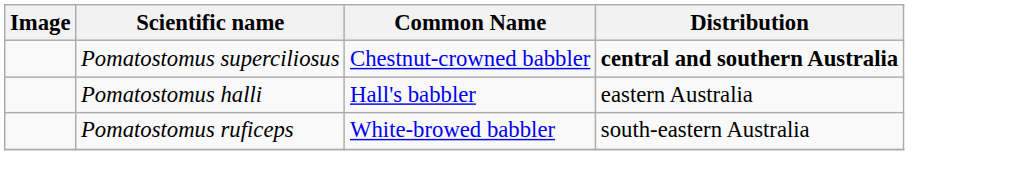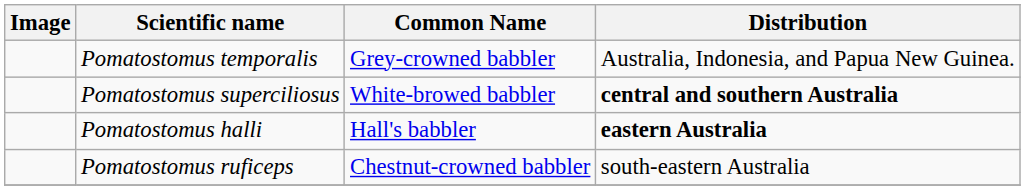 <table class="wikitable">
 <tr>
 <th>Image</th>
 <th>Scientific name</th>
 <th>Common Name</th>
 <th>Distribution</th>
 </tr>
 <tr>
 <td></td>
+<td><em>Pomatostomus temporalis</em></td>
+<td><a href='#'>Grey-crowned babbler</a></td>
+<td>Australia, Indonesia, and Papua New Guinea.</td>
+</tr>
+<tr>
+<td></td>
 <td><em>Pomatostomus superciliosus</em></td>
-<td><a href='#'>Chestnut-crowned babbler</a></td>
+<td><a href='#'>White-browed babbler</a></td>
 <td><strong>central and southern Australia</strong></td>
 </tr>
 <tr>
 <td></td>
 <td><em>Pomatostomus halli</em></td>
 <td><a href='#'>Hall's babbler</a></td>
-<td>eastern Australia</td>
+<td><strong>eastern Australia</strong></td>
 </tr>
 <tr>
 <td></td>
 <td><em>Pomatostomus ruficeps</em></td>
-<td><a href='#'>White-browed babbler</a></td>
+<td><a href='#'>Chestnut-crowned babbler</a></td>
 <td>south-eastern Australia</td>
 </tr>
 <tr>
 </tr>
 </table>
